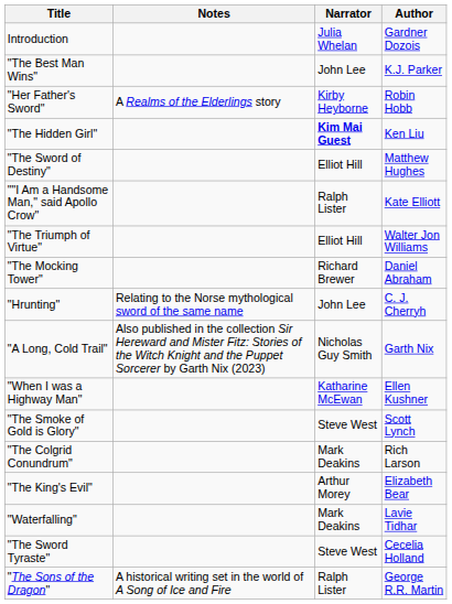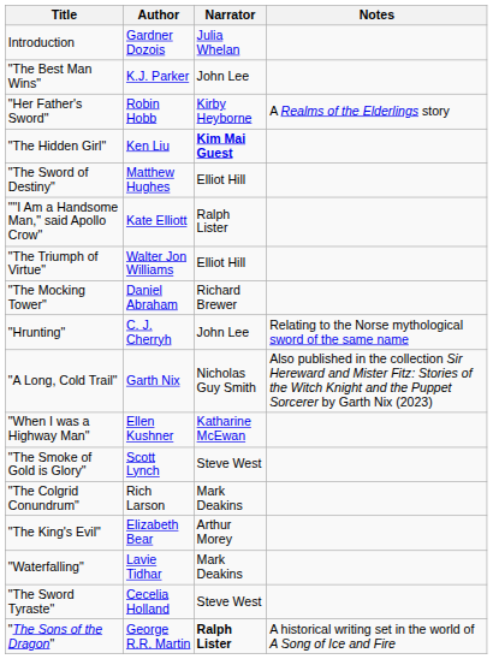 <table class="wikitable sortable">
 <tr>
 <th>Title</th>
+<th>Author</th>
+<th>Narrator</th>
 <th>Notes</th>
-<th>Narrator</th>
-<th>Author</th>
 </tr>
 <tr>
 <td>Introduction</td>
+<td><a href='#'>Gardner Dozois</a></td>
+<td><a href='#'>Julia Whelan</a></td>
 <td></td>
-<td><a href='#'>Julia Whelan</a></td>
-<td><a href='#'>Gardner Dozois</a></td>
 </tr>
 <tr>
 <td>"The Best Man Wins"</td>
+<td><a href='#'>K.J. Parker</a></td>
+<td>John Lee</td>
 <td></td>
-<td>John Lee</td>
-<td><a href='#'>K.J. Parker</a></td>
 </tr>
 <tr>
 <td>"Her Father's Sword"</td>
+<td><a href='#'>Robin Hobb</a></td>
+<td><a href='#'>Kirby Heyborne</a></td>
 <td>A <em><a href='#'>Realms of the Elderlings</a></em> story</td>
-<td><a href='#'>Kirby Heyborne</a></td>
-<td><a href='#'>Robin Hobb</a></td>
 </tr>
 <tr>
 <td>"The Hidden Girl"</td>
+<td><a href='#'>Ken Liu</a></td>
+<td><strong><a href='#'>Kim Mai Guest</a></strong></td>
 <td></td>
-<td><strong><a href='#'>Kim Mai Guest</a></strong></td>
-<td><a href='#'>Ken Liu</a></td>
 </tr>
 <tr>
 <td>"The Sword of Destiny"</td>
+<td><a href='#'>Matthew Hughes</a></td>
+<td>Elliot Hill</td>
 <td></td>
-<td>Elliot Hill</td>
-<td><a href='#'>Matthew Hughes</a></td>
 </tr>
 <tr>
 <td>""I Am a Handsome Man," said Apollo Crow"</td>
+<td><a href='#'>Kate Elliott</a></td>
+<td>Ralph Lister</td>
 <td></td>
-<td>Ralph Lister</td>
-<td><a href='#'>Kate Elliott</a></td>
 </tr>
 <tr>
 <td>"The Triumph of Virtue"</td>
+<td><a href='#'>Walter Jon Williams</a></td>
+<td>Elliot Hill</td>
 <td></td>
-<td>Elliot Hill</td>
-<td><a href='#'>Walter Jon Williams</a></td>
 </tr>
 <tr>
 <td>"The Mocking Tower"</td>
+<td><a href='#'>Daniel Abraham</a></td>
+<td>Richard Brewer</td>
 <td></td>
-<td>Richard Brewer</td>
-<td><a href='#'>Daniel Abraham</a></td>
 </tr>
 <tr>
 <td>"Hrunting"</td>
+<td><a href='#'>C. J. Cherryh</a></td>
+<td>John Lee</td>
 <td>Relating to the Norse mythological <a href='#'>sword of the same name</a></td>
-<td>John Lee</td>
-<td><a href='#'>C. J. Cherryh</a></td>
 </tr>
 <tr>
 <td>"A Long, Cold Trail"</td>
+<td><a href='#'>Garth Nix</a></td>
+<td>Nicholas Guy Smith</td>
 <td>Also published in the collection <em>Sir Hereward and Mister Fitz: Stories of the Witch Knight and the Puppet Sorcerer</em> by Garth Nix (2023)</td>
-<td>Nicholas Guy Smith</td>
-<td><a href='#'>Garth Nix</a></td>
 </tr>
 <tr>
 <td>"When I was a Highway Man"</td>
+<td><a href='#'>Ellen Kushner</a></td>
+<td><a href='#'>Katharine McEwan</a></td>
 <td></td>
-<td><a href='#'>Katharine McEwan</a></td>
-<td><a href='#'>Ellen Kushner</a></td>
 </tr>
 <tr>
 <td>"The Smoke of Gold is Glory"</td>
+<td><a href='#'>Scott Lynch</a></td>
+<td>Steve West</td>
 <td></td>
-<td>Steve West</td>
-<td><a href='#'>Scott Lynch</a></td>
 </tr>
 <tr>
 <td>"The Colgrid Conundrum"</td>
+<td>Rich Larson</td>
+<td>Mark Deakins</td>
 <td></td>
-<td>Mark Deakins</td>
-<td>Rich Larson</td>
 </tr>
 <tr>
 <td>"The King's Evil"</td>
+<td><a href='#'>Elizabeth Bear</a></td>
+<td>Arthur Morey</td>
 <td></td>
-<td>Arthur Morey</td>
-<td><a href='#'>Elizabeth Bear</a></td>
 </tr>
 <tr>
 <td>"Waterfalling"</td>
+<td><a href='#'>Lavie Tidhar</a></td>
+<td>Mark Deakins</td>
 <td></td>
-<td>Mark Deakins</td>
-<td><a href='#'>Lavie Tidhar</a></td>
 </tr>
 <tr>
 <td>"The Sword Tyraste"</td>
+<td><a href='#'>Cecelia Holland</a></td>
+<td>Steve West</td>
 <td></td>
-<td>Steve West</td>
-<td><a href='#'>Cecelia Holland</a></td>
 </tr>
 <tr>
 <td>"<em><a href='#'>The Sons of the Dragon</a></em>"</td>
+<td><a href='#'>George R.R. Martin</a></td>
+<td><strong>Ralph Lister</strong></td>
 <td>A historical writing set in the world of <em>A Song of Ice and Fire</em></td>
-<td>Ralph Lister</td>
-<td><a href='#'>George R.R. Martin</a></td>
 </tr>
 </table>
